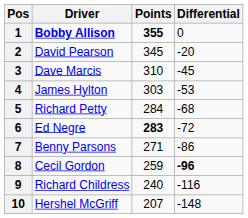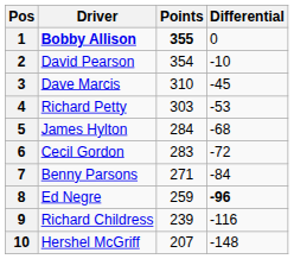 <table class="wikitable">
 <tr>
 <th>Pos</th>
 <th>Driver</th>
 <th>Points</th>
 <th>Differential</th>
 </tr>
 <tr>
 <th>1</th>
 <td><strong><a href='#'>Bobby Allison</a></strong></td>
 <td style="text-align:center;"><strong>355</strong></td>
 <td>0</td>
 </tr>
 <tr>
 <th>2</th>
 <td><a href='#'>David Pearson</a></td>
-<td style="text-align:center;">345</td>
-<td>-20</td>
+<td style="text-align:center;">354</td>
+<td>-10</td>
 </tr>
 <tr>
 <th>3</th>
 <td><a href='#'>Dave Marcis</a></td>
 <td style="text-align:center;">310</td>
 <td>-45</td>
 </tr>
 <tr>
 <th>4</th>
-<td><a href='#'>James Hylton</a></td>
+<td><a href='#'>Richard Petty</a></td>
 <td style="text-align:center;">303</td>
 <td>-53</td>
 </tr>
 <tr>
 <th>5</th>
-<td><a href='#'>Richard Petty</a></td>
+<td><a href='#'>James Hylton</a></td>
 <td style="text-align:center;">284</td>
 <td>-68</td>
 </tr>
 <tr>
 <th>6</th>
-<td><a href='#'>Ed Negre</a></td>
-<td style="text-align:center;"><strong>283</strong></td>
+<td><a href='#'>Cecil Gordon</a></td>
+<td style="text-align:center;">283</td>
 <td>-72</td>
 </tr>
 <tr>
 <th>7</th>
 <td><a href='#'>Benny Parsons</a></td>
 <td style="text-align:center;">271</td>
-<td>-86</td>
+<td>-84</td>
 </tr>
 <tr>
 <th>8</th>
-<td><a href='#'>Cecil Gordon</a></td>
+<td><a href='#'>Ed Negre</a></td>
 <td style="text-align:center;">259</td>
 <td><strong>-96</strong></td>
 </tr>
 <tr>
 <th>9</th>
 <td><a href='#'>Richard Childress</a></td>
-<td style="text-align:center;">240</td>
+<td style="text-align:center;">239</td>
 <td>-116</td>
 </tr>
 <tr>
 <th>10</th>
 <td><a href='#'>Hershel McGriff</a></td>
 <td style="text-align:center;">207</td>
 <td>-148</td>
 </tr>
 </table>
